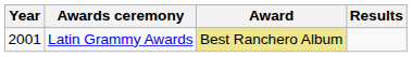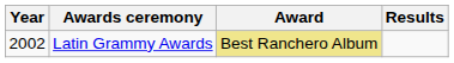 <table class="wikitable">
 <tr>
 <th style="font-weight: bold;">Year</th>
 <th style="font-weight: bold;">Awards ceremony</th>
 <th style="font-weight: bold;">Award</th>
 <th style="font-weight: bold;">Results</th>
 </tr>
 <tr>
-<td>2001</td>
+<td>2002</td>
 <td><a href='#'>Latin Grammy Awards</a></td>
 <td style="background: khaki;">Best Ranchero Album</td>
 <td></td>
 </tr>
 </table>
